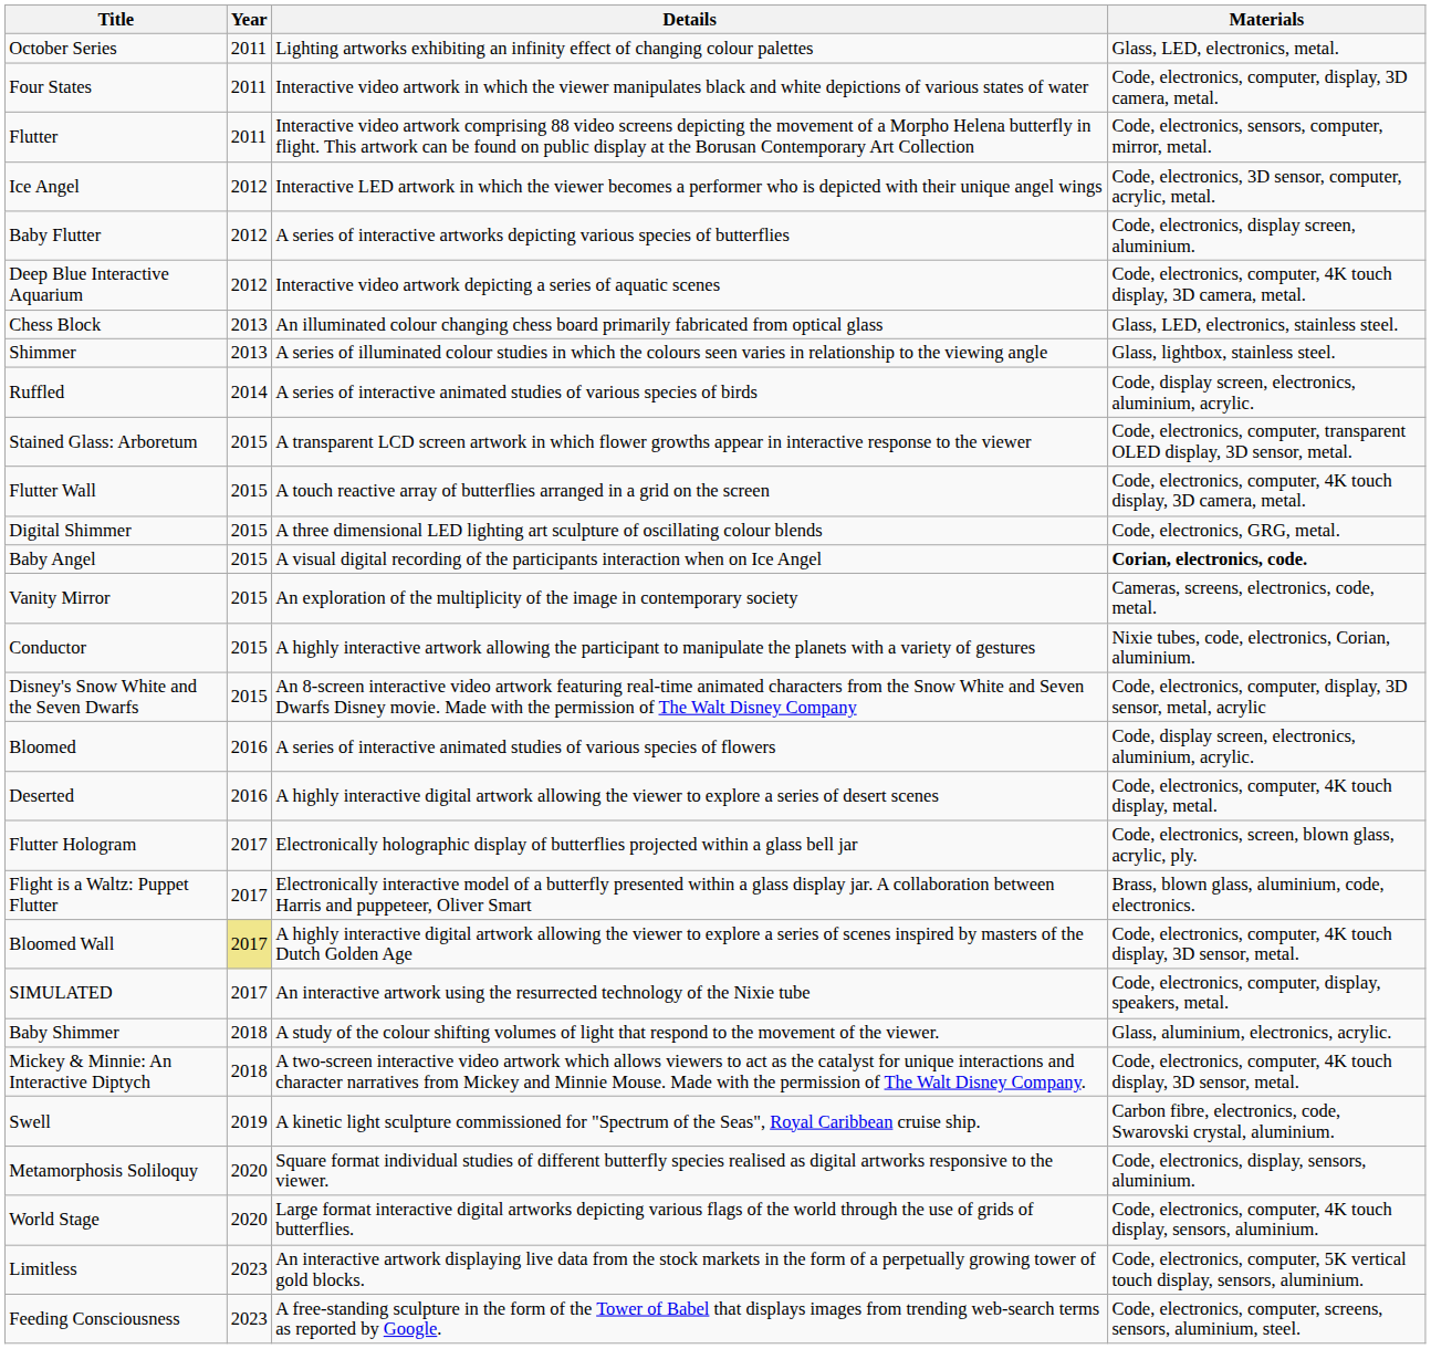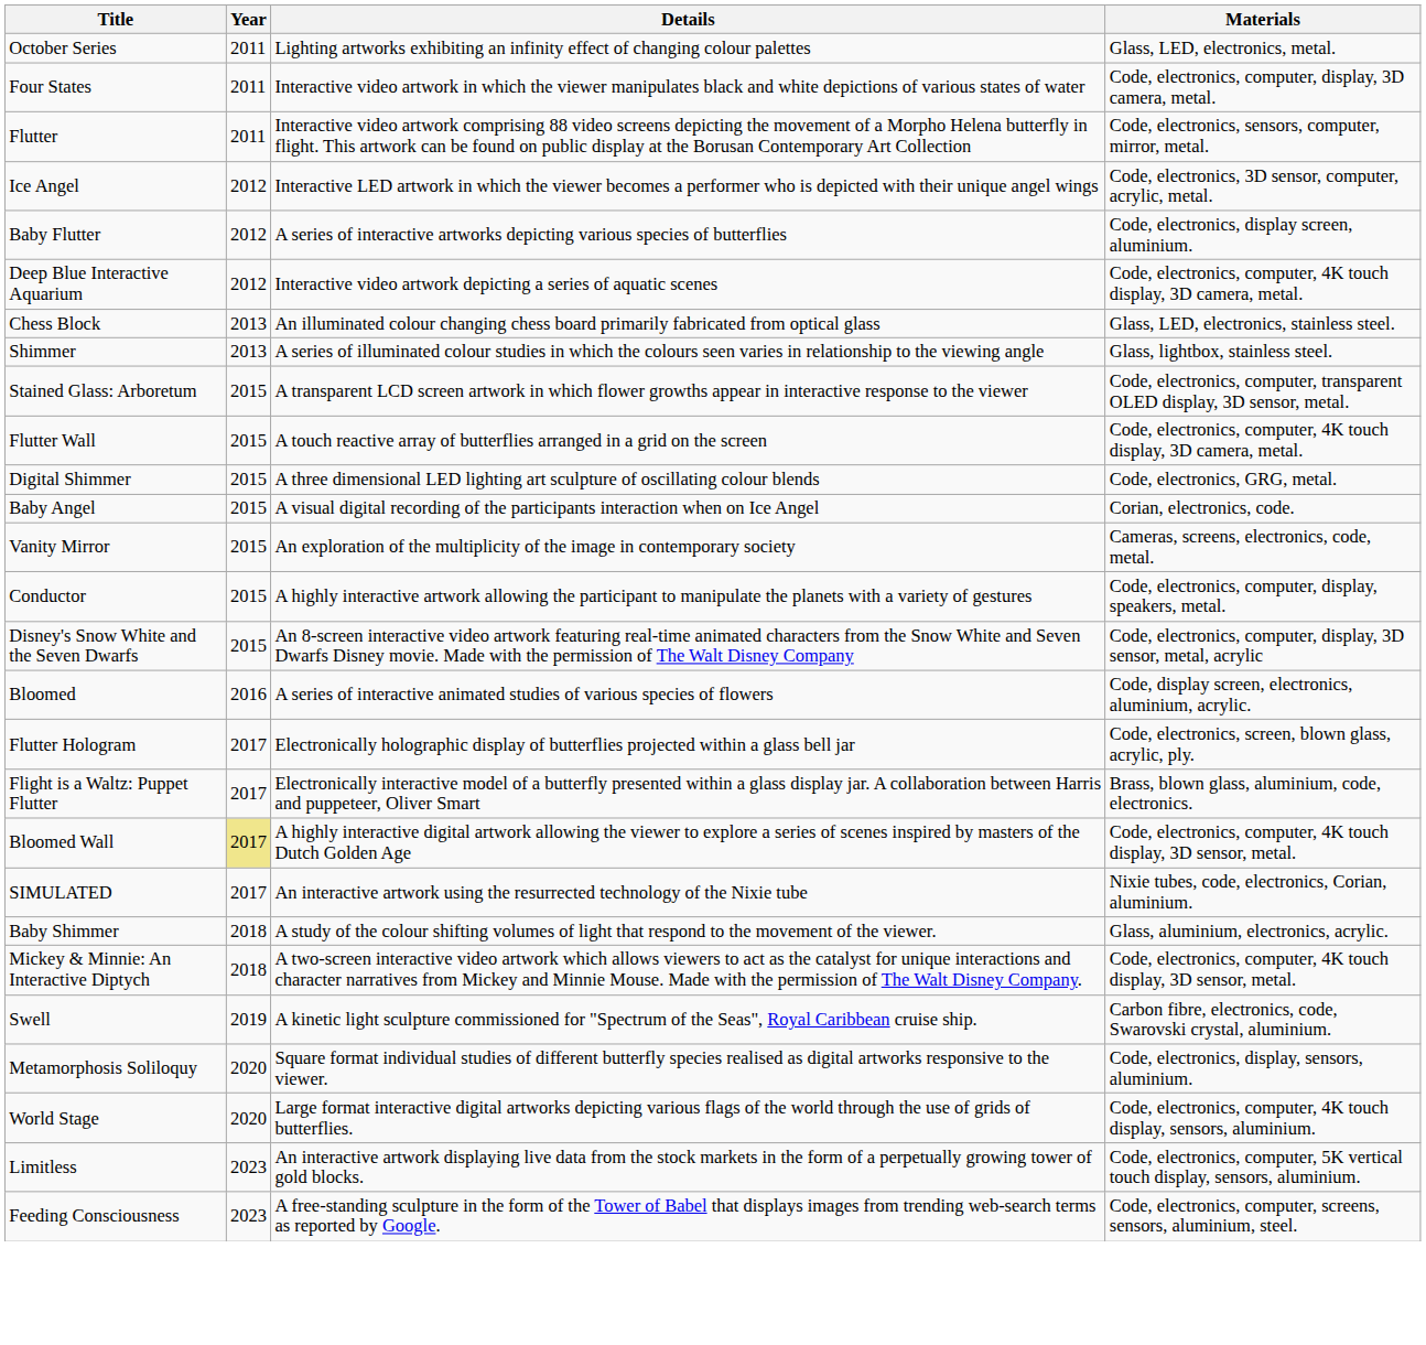 <table class="wikitable">
 <tr>
 <th>Title</th>
 <th>Year</th>
 <th>Details</th>
 <th>Materials</th>
 </tr>
 <tr>
 <td>October Series</td>
 <td>2011</td>
 <td>Lighting artworks exhibiting an infinity effect of changing colour palettes</td>
 <td>Glass, LED, electronics, metal.</td>
 </tr>
 <tr>
 <td>Four States</td>
 <td>2011</td>
 <td>Interactive video artwork in which the viewer manipulates black and white depictions of various states of water</td>
 <td>Code, electronics, computer, display, 3D camera, metal.</td>
 </tr>
 <tr>
 <td>Flutter</td>
 <td>2011</td>
 <td>Interactive video artwork comprising 88 video screens depicting the movement of a Morpho Helena butterfly in flight.  This artwork can be found on public display at the Borusan Contemporary Art Collection</td>
 <td>Code, electronics, sensors, computer, mirror, metal.</td>
 </tr>
 <tr>
 <td>Ice Angel</td>
 <td>2012</td>
 <td>Interactive LED artwork in which the viewer becomes a performer who is depicted with their unique angel wings</td>
 <td>Code, electronics, 3D sensor, computer, acrylic, metal.</td>
 </tr>
 <tr>
 <td>Baby Flutter</td>
 <td>2012</td>
 <td>A series of interactive artworks depicting various species of butterflies</td>
 <td>Code, electronics, display screen, aluminium.</td>
 </tr>
 <tr>
 <td>Deep Blue Interactive Aquarium</td>
 <td>2012</td>
 <td>Interactive video artwork depicting a series of aquatic scenes</td>
 <td>Code, electronics, computer, 4K touch display, 3D camera, metal.</td>
 </tr>
 <tr>
 <td>Chess Block</td>
 <td>2013</td>
 <td>An illuminated colour changing chess board primarily fabricated from optical glass</td>
 <td>Glass, LED, electronics, stainless steel.</td>
 </tr>
 <tr>
 <td>Shimmer</td>
 <td>2013</td>
 <td>A series of illuminated colour studies in which the colours seen varies in relationship to the viewing angle</td>
 <td>Glass, lightbox, stainless steel.</td>
 </tr>
 <tr>
-<td>Ruffled</td>
-<td>2014</td>
-<td>A series of interactive animated studies of various species of birds</td>
-<td>Code, display screen, electronics, aluminium, acrylic.</td>
-</tr>
-<tr>
 <td>Stained Glass: Arboretum</td>
 <td>2015</td>
 <td>A transparent LCD screen artwork in which flower growths appear in interactive response to the viewer</td>
 <td>Code, electronics, computer, transparent OLED display, 3D sensor, metal.</td>
 </tr>
 <tr>
 <td>Flutter Wall</td>
 <td>2015</td>
 <td>A touch reactive array of butterflies arranged in a grid on the screen</td>
 <td>Code, electronics, computer, 4K touch display, 3D camera, metal.</td>
 </tr>
 <tr>
 <td>Digital Shimmer</td>
 <td>2015</td>
 <td>A three dimensional LED lighting art sculpture of oscillating colour blends</td>
 <td>Code, electronics, GRG, metal.</td>
 </tr>
 <tr>
 <td>Baby Angel</td>
 <td>2015</td>
 <td>A visual digital recording of the participants interaction when on Ice Angel</td>
-<td><strong>Corian, electronics, code.</strong></td>
+<td>Corian, electronics, code.</td>
 </tr>
 <tr>
 <td>Vanity Mirror</td>
 <td>2015</td>
 <td>An exploration of the multiplicity of the image in contemporary society</td>
 <td>Cameras, screens, electronics, code, metal.</td>
 </tr>
 <tr>
 <td>Conductor</td>
 <td>2015</td>
 <td>A highly interactive artwork allowing the participant to manipulate the planets with a variety of gestures</td>
-<td>Nixie tubes, code, electronics, Corian, aluminium.</td>
+<td>Code, electronics, computer, display, speakers, metal.</td>
 </tr>
 <tr>
 <td>Disney's Snow White and the Seven Dwarfs</td>
 <td>2015</td>
 <td>An 8-screen interactive video artwork featuring real-time animated characters from the Snow White and Seven Dwarfs Disney movie.  Made with the permission of <a href='#'>The Walt Disney Company</a></td>
 <td>Code, electronics, computer, display, 3D sensor, metal, acrylic</td>
 </tr>
 <tr>
 <td>Bloomed</td>
 <td>2016</td>
 <td>A series of interactive animated studies of various species of flowers</td>
 <td>Code, display screen, electronics, aluminium, acrylic.</td>
-</tr>
-<tr>
-<td>Deserted</td>
-<td>2016</td>
-<td>A highly interactive digital artwork allowing the viewer to explore a series of desert scenes</td>
-<td>Code, electronics, computer, 4K touch display, metal.</td>
 </tr>
 <tr>
 <td>Flutter Hologram</td>
 <td>2017</td>
 <td>Electronically holographic display of butterflies projected within a glass bell jar</td>
 <td>Code, electronics, screen, blown glass, acrylic, ply.</td>
 </tr>
 <tr>
 <td>Flight is a Waltz: Puppet Flutter</td>
 <td>2017</td>
 <td>Electronically interactive model of a butterfly presented within a glass display jar. A collaboration between Harris and puppeteer, Oliver Smart</td>
 <td>Brass, blown glass, aluminium, code, electronics.</td>
 </tr>
 <tr>
 <td>Bloomed Wall</td>
 <td style="background: khaki;">2017</td>
 <td>A highly interactive digital artwork allowing the viewer to explore a series of scenes inspired by masters of the Dutch Golden Age</td>
 <td>Code, electronics, computer, 4K touch display, 3D sensor, metal.</td>
 </tr>
 <tr>
 <td>SIMULATED</td>
 <td>2017</td>
 <td>An interactive artwork using the resurrected technology of the Nixie tube</td>
-<td>Code, electronics, computer, display, speakers, metal.</td>
+<td>Nixie tubes, code, electronics, Corian, aluminium.</td>
 </tr>
 <tr>
 <td>Baby Shimmer</td>
 <td>2018</td>
 <td>A study of the colour shifting volumes of light that respond to the movement of the viewer.</td>
 <td>Glass, aluminium, electronics, acrylic.</td>
 </tr>
 <tr>
 <td>Mickey & Minnie: An Interactive Diptych</td>
 <td>2018</td>
 <td>A two-screen interactive video artwork which allows viewers to act as the catalyst for unique interactions and character narratives from Mickey and Minnie Mouse. Made with the permission of <a href='#'>The Walt Disney Company</a>.</td>
 <td>Code, electronics, computer, 4K touch display, 3D sensor, metal.</td>
 </tr>
 <tr>
 <td>Swell</td>
 <td>2019</td>
 <td>A kinetic light sculpture commissioned for "Spectrum of the Seas", <a href='#'>Royal Caribbean</a> cruise ship.</td>
 <td>Carbon fibre, electronics, code, Swarovski crystal, aluminium.</td>
 </tr>
 <tr>
 <td>Metamorphosis Soliloquy</td>
 <td>2020</td>
 <td>Square format individual studies of different butterfly species realised as digital artworks responsive to the viewer.</td>
 <td>Code, electronics, display, sensors, aluminium.</td>
 </tr>
 <tr>
 <td>World Stage</td>
 <td>2020</td>
 <td>Large format interactive digital artworks depicting various flags of the world through the use of grids of butterflies.</td>
 <td>Code, electronics, computer, 4K touch display, sensors, aluminium.</td>
 </tr>
 <tr>
 <td>Limitless</td>
 <td>2023</td>
 <td>An interactive artwork displaying live data from the stock markets in the form of a perpetually growing tower of gold blocks.</td>
 <td>Code, electronics, computer, 5K vertical touch display, sensors, aluminium.</td>
 </tr>
 <tr>
 <td>Feeding Consciousness</td>
 <td>2023</td>
 <td>A free-standing sculpture in the form of the <a href='#'>Tower of Babel</a> that displays images from trending web-search terms as reported by <a href='#'>Google</a>.</td>
 <td>Code, electronics, computer, screens, sensors, aluminium, steel.</td>
 </tr>
 </table>
